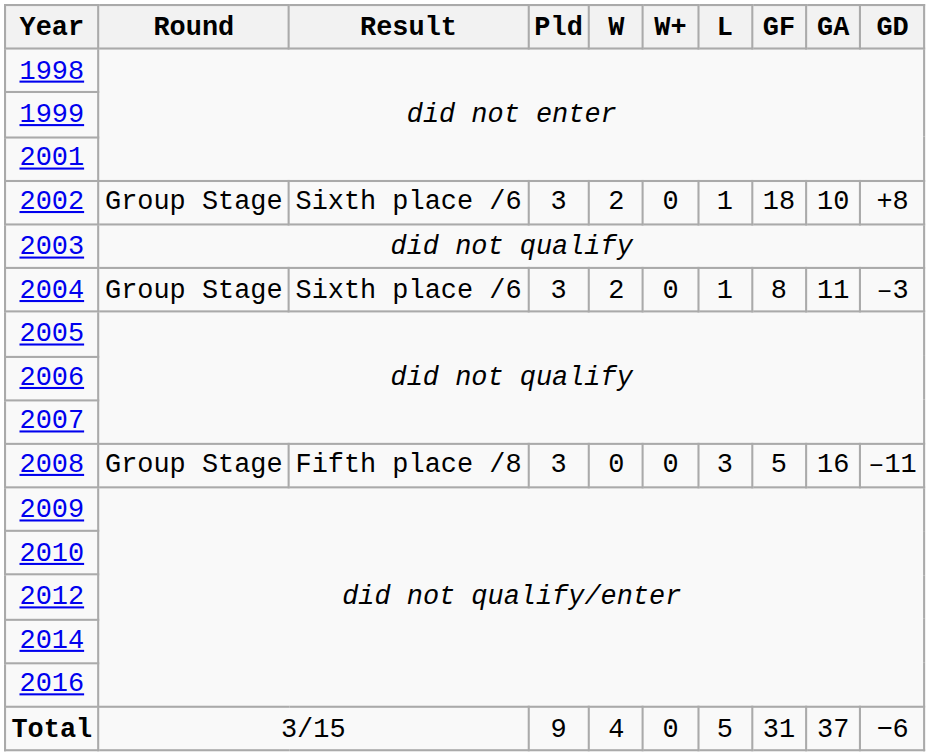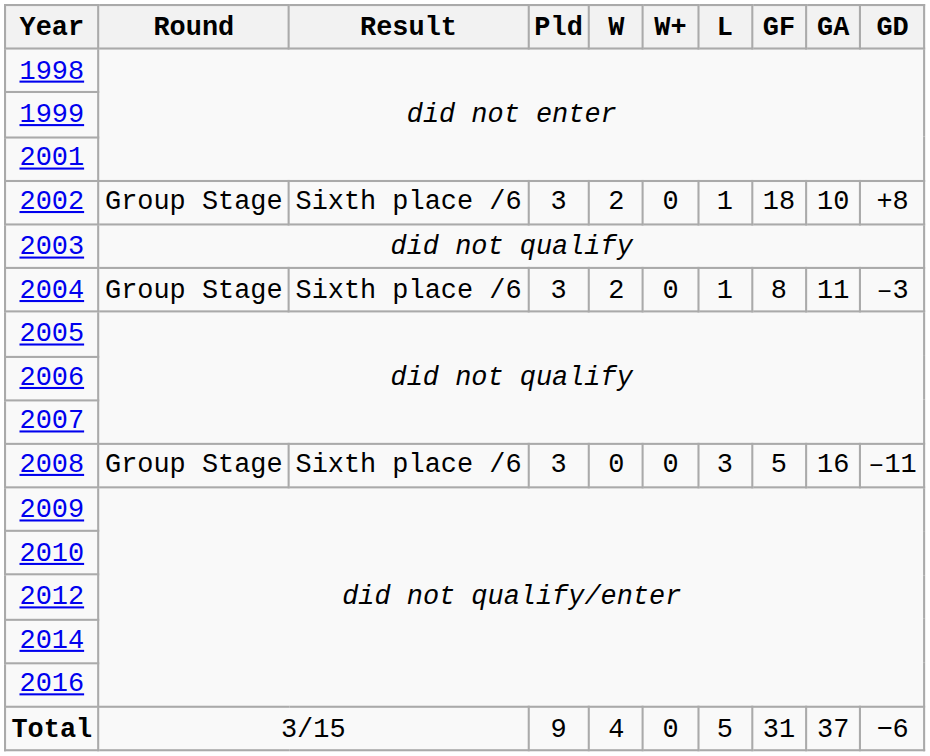 <table class="wikitable" style="text-align: center;">
 <tr>
 <th>Year</th>
 <th>Round</th>
 <th>Result</th>
 <th width=20>Pld</th>
 <th width=20>W</th>
 <th width=20>W+</th>
 <th width=20>L</th>
 <th width=20>GF</th>
 <th width=20>GA</th>
 <th width=25>GD</th>
 </tr>
 <tr>
 <td> <a href='#'>1998</a></td>
 <td colspan=9 rowspan=3><em>did not enter</em></td>
 </tr>
 <tr>
 <td> <a href='#'>1999</a></td>
 </tr>
 <tr>
 <td> <a href='#'>2001</a></td>
 </tr>
 <tr>
 <td> <a href='#'>2002</a></td>
 <td>Group Stage</td>
 <td>Sixth place /6</td>
 <td>3</td>
 <td>2</td>
 <td>0</td>
 <td>1</td>
 <td>18</td>
 <td>10</td>
 <td>+8</td>
 </tr>
 <tr>
 <td> <a href='#'>2003</a></td>
 <td colspan=9><em>did not qualify</em></td>
 </tr>
 <tr>
 <td> <a href='#'>2004</a></td>
 <td>Group Stage</td>
 <td>Sixth place /6</td>
 <td>3</td>
 <td>2</td>
 <td>0</td>
 <td>1</td>
 <td>8</td>
 <td>11</td>
 <td>–3</td>
 </tr>
 <tr>
 <td> <a href='#'>2005</a></td>
 <td colspan=9 rowspan=3><em>did not qualify</em></td>
 </tr>
 <tr>
 <td> <a href='#'>2006</a></td>
 </tr>
 <tr>
 <td> <a href='#'>2007</a></td>
 </tr>
 <tr>
 <td> <a href='#'>2008</a></td>
 <td>Group Stage</td>
-<td>Fifth place /8</td>
+<td>Sixth place /6</td>
 <td>3</td>
 <td>0</td>
 <td>0</td>
 <td>3</td>
 <td>5</td>
 <td>16</td>
 <td>–11</td>
 </tr>
 <tr>
 <td> <a href='#'>2009</a></td>
 <td colspan=9 rowspan=5><em>did not qualify/enter</em></td>
 </tr>
 <tr>
 <td> <a href='#'>2010</a></td>
 </tr>
 <tr>
 <td> <a href='#'>2012</a></td>
 </tr>
 <tr>
 <td> <a href='#'>2014</a></td>
 </tr>
 <tr>
 <td> <a href='#'>2016</a></td>
 </tr>
 <tr>
 <td><strong>Total</strong></td>
 <td colspan=2>3/15</td>
 <td>9</td>
 <td>4</td>
 <td>0</td>
 <td>5</td>
 <td>31</td>
 <td>37</td>
 <td>−6</td>
 </tr>
 </table>
